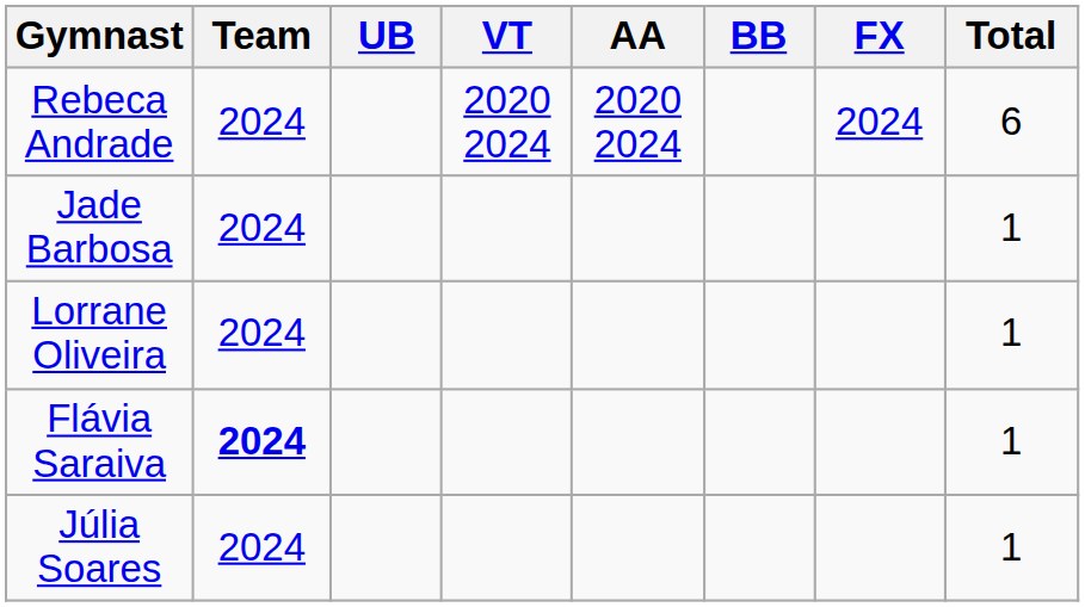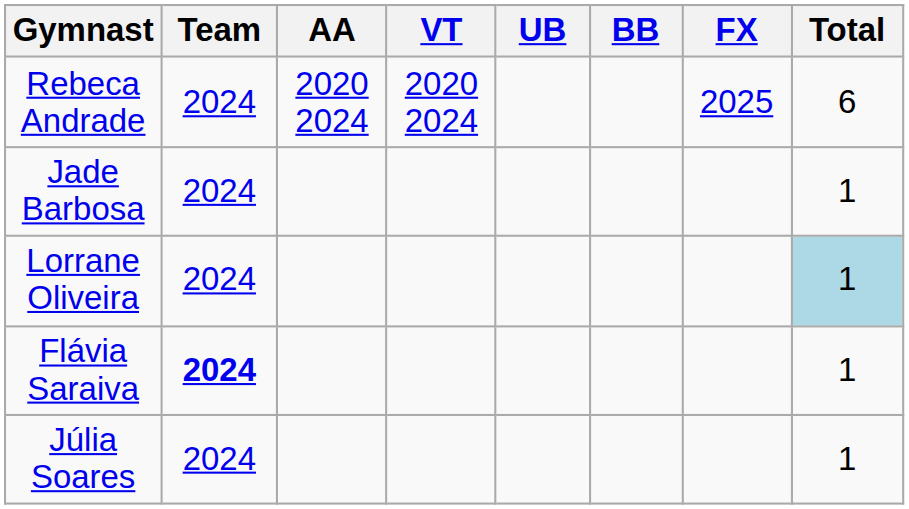 <table class="wikitable sortable" width=70% style="text-align:center;">
 <tr>
 <th class=unsortable>Gymnast</th>
 <th style="width:4.0em;">Team</th>
+<th style="width:4.0em;">AA</th>
+<th style="width:4.0em;"><a href='#'>VT</a></th>
 <th style="width:4.0em;"><a href='#'>UB</a></th>
-<th style="width:4.0em;"><a href='#'>VT</a></th>
-<th style="width:4.0em;">AA</th>
 <th style="width:4.0em;"><a href='#'>BB</a></th>
 <th style="width:4.0em;"><a href='#'>FX</a></th>
 <th style="width:4.0em;">Total</th>
 </tr>
 <tr>
 <td><a href='#'>Rebeca Andrade</a></td>
 <td> <a href='#'>2024</a></td>
-<td></td>
 <td> <a href='#'>2020</a><br> <a href='#'>2024</a></td>
 <td> <a href='#'>2020</a><br> <a href='#'>2024</a></td>
 <td></td>
-<td> <a href='#'>2024</a></td>
+<td></td>
+<td> <a href='#'>2025</a></td>
 <td>6</td>
 </tr>
 <tr>
 <td><a href='#'>Jade Barbosa</a></td>
 <td> <a href='#'>2024</a></td>
 <td></td>
 <td></td>
 <td></td>
 <td></td>
 <td></td>
 <td>1</td>
 </tr>
 <tr>
 <td><a href='#'>Lorrane Oliveira</a></td>
 <td> <a href='#'>2024</a></td>
 <td></td>
 <td></td>
 <td></td>
 <td></td>
 <td></td>
-<td>1</td>
+<td style="background: lightblue;">1</td>
 </tr>
 <tr>
 <td><a href='#'>Flávia Saraiva</a></td>
 <td><strong> <a href='#'>2024</a></strong></td>
 <td></td>
 <td></td>
 <td></td>
 <td></td>
 <td></td>
 <td>1</td>
 </tr>
 <tr>
 <td><a href='#'>Júlia Soares</a></td>
 <td> <a href='#'>2024</a></td>
 <td></td>
 <td></td>
 <td></td>
 <td></td>
 <td></td>
 <td>1</td>
 </tr>
 </table>
